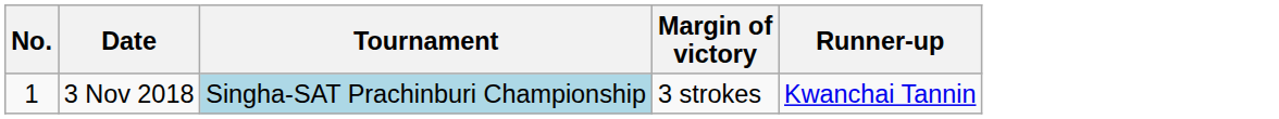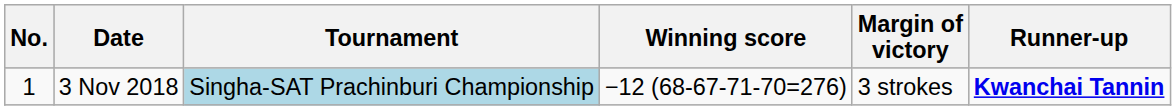 <table class="wikitable" style="font-size:95%;">
 <tr>
 <th>No.</th>
 <th>Date</th>
 <th>Tournament</th>
+<th>Winning score</th>
 <th>Margin of<br>victory</th>
 <th>Runner-up</th>
 </tr>
 <tr>
 <td align=center>1</td>
 <td align=right>3 Nov 2018</td>
 <td style="background: lightblue;">Singha-SAT Prachinburi Championship</td>
+<td>−12 (68-67-71-70=276)</td>
 <td>3 strokes</td>
-<td> <a href='#'>Kwanchai Tannin</a></td>
+<td><strong> <a href='#'>Kwanchai Tannin</a></strong></td>
 </tr>
 </table>
